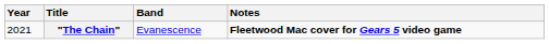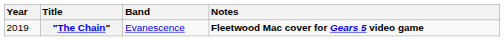 <table class="wikitable" style="width:800px;">
 <tr>
 <th style="text-align:left; vertical-align:top;">Year</th>
 <th style="text-align:left; vertical-align:top;">Title</th>
 <th style="text-align:left; vertical-align:top;">Band</th>
 <th style="text-align:left; vertical-align:top;">Notes</th>
 </tr>
 <tr>
-<td>2021</td>
+<td>2019</td>
 <th>"<a href='#'>The Chain</a>"</th>
 <td><a href='#'>Evanescence</a></td>
 <td><strong>Fleetwood Mac cover for <em><a href='#'>Gears 5</a></em> video game</strong></td>
 </tr>
 </table>
